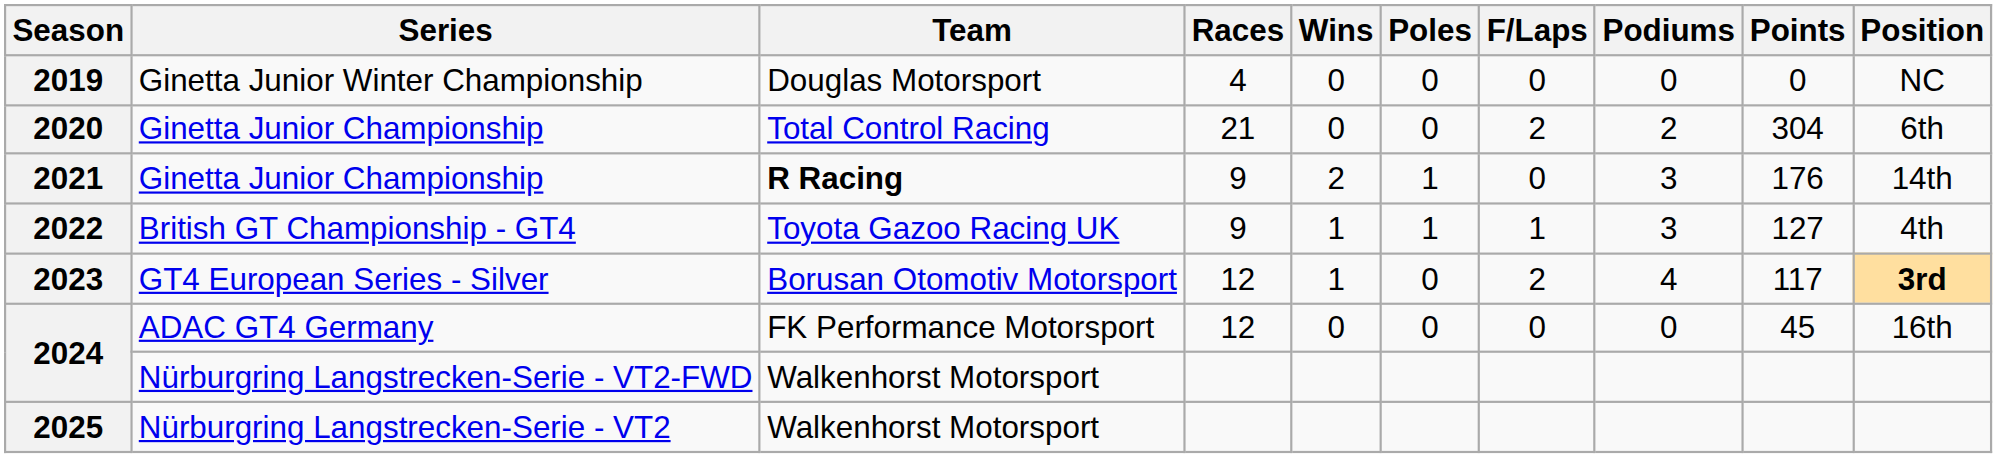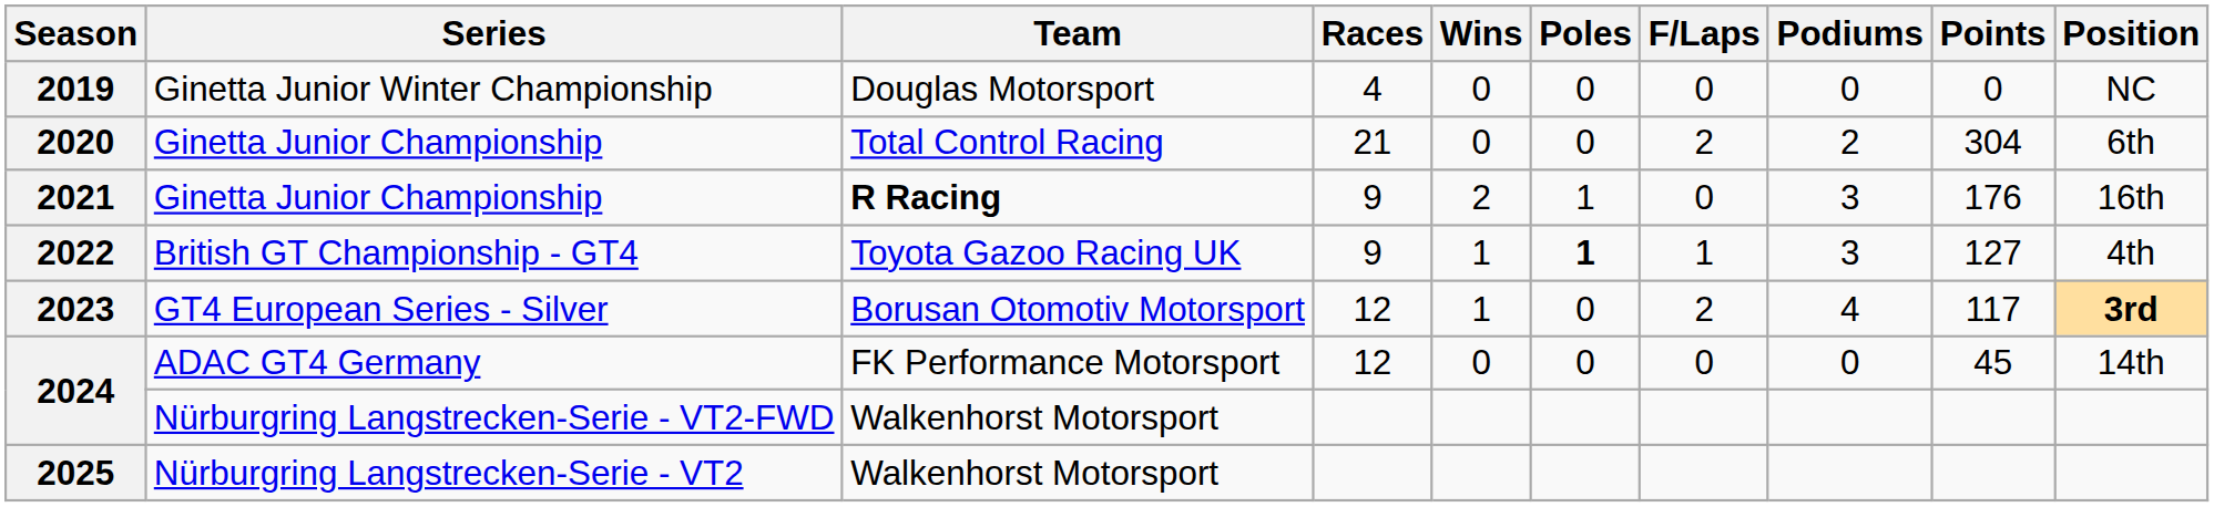 <table class="wikitable" style="font-size: 90%; text-align:center">
 <tr>
 <th>Season</th>
 <th>Series</th>
 <th>Team</th>
 <th>Races</th>
 <th>Wins</th>
 <th>Poles</th>
 <th>F/Laps</th>
 <th>Podiums</th>
 <th>Points</th>
 <th>Position</th>
 </tr>
 <tr>
 <th>2019</th>
 <td align="left">Ginetta Junior Winter Championship</td>
 <td align="left">Douglas Motorsport</td>
 <td>4</td>
 <td>0</td>
 <td>0</td>
 <td>0</td>
 <td>0</td>
 <td>0</td>
 <td>NC</td>
 </tr>
 <tr>
 <th>2020</th>
 <td align="left"><a href='#'>Ginetta Junior Championship</a></td>
 <td align="left"><a href='#'>Total Control Racing</a></td>
 <td>21</td>
 <td>0</td>
 <td>0</td>
 <td>2</td>
 <td>2</td>
 <td>304</td>
 <td>6th</td>
 </tr>
 <tr>
 <th>2021</th>
 <td align="left"><a href='#'>Ginetta Junior Championship</a></td>
 <td align="left"><strong>R Racing</strong></td>
 <td>9</td>
 <td>2</td>
 <td>1</td>
 <td>0</td>
 <td>3</td>
 <td>176</td>
-<td>14th</td>
+<td>16th</td>
 </tr>
 <tr>
 <th>2022</th>
 <td align="left"><a href='#'>British GT Championship - GT4</a></td>
 <td align="left"><a href='#'>Toyota Gazoo Racing UK</a></td>
 <td>9</td>
 <td>1</td>
-<td>1</td>
+<td><strong>1</strong></td>
 <td>1</td>
 <td>3</td>
 <td>127</td>
 <td>4th</td>
 </tr>
 <tr>
 <th>2023</th>
 <td align="left"><a href='#'>GT4 European Series - Silver</a></td>
 <td align="left"><a href='#'>Borusan Otomotiv Motorsport</a></td>
 <td>12</td>
 <td>1</td>
 <td>0</td>
 <td>2</td>
 <td>4</td>
 <td>117</td>
 <td style="background:#FFDF9F;"><strong>3rd</strong></td>
 </tr>
 <tr>
 <th rowspan="2">2024</th>
 <td align=left><a href='#'>ADAC GT4 Germany</a></td>
 <td align=left>FK Performance Motorsport</td>
 <td>12</td>
 <td>0</td>
 <td>0</td>
 <td>0</td>
 <td>0</td>
 <td>45</td>
-<td>16th</td>
+<td>14th</td>
 </tr>
 <tr>
 <td align=left><a href='#'>Nürburgring Langstrecken-Serie - VT2-FWD</a></td>
 <td align=left>Walkenhorst Motorsport</td>
 <td></td>
 <td></td>
 <td></td>
 <td></td>
 <td></td>
 <td></td>
 <td></td>
 </tr>
 <tr>
 <th>2025</th>
 <td align=left><a href='#'>Nürburgring Langstrecken-Serie - VT2</a></td>
 <td align=left>Walkenhorst Motorsport</td>
 <td></td>
 <td></td>
 <td></td>
 <td></td>
 <td></td>
 <td></td>
 <td></td>
 </tr>
 </table>
